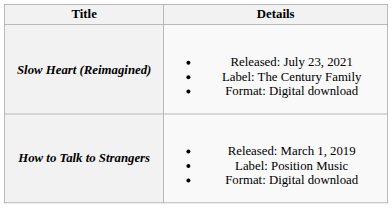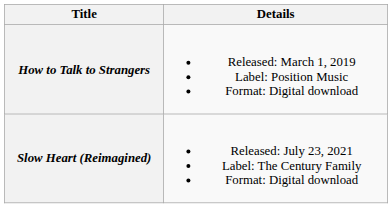 <table class="wikitable plainrowheaders" style="text-align:center;" border="1">
 <tr>
 <th scope="col" style="width:12em;">Title</th>
 <th scope="col" style="width:17em;">Details</th>
 </tr>
 <tr>
+<th scope="row"><em>How to Talk to Strangers</em></th>
+<td><br><ul><li>Released: March 1, 2019</li><li>Label: Position Music</li><li>Format: Digital download</li></ul></td>
+</tr>
+<tr>
 <th scope="row"><em>Slow Heart (Reimagined)</em></th>
 <td><br><ul><li>Released: July 23, 2021</li><li>Label: The Century Family</li><li>Format: Digital download</li></ul></td>
 </tr>
-<tr>
-<th scope="row"><em>How to Talk to Strangers</em></th>
-<td><br><ul><li>Released: March 1, 2019</li><li>Label: Position Music</li><li>Format: Digital download</li></ul></td>
-</tr>
 </table>
